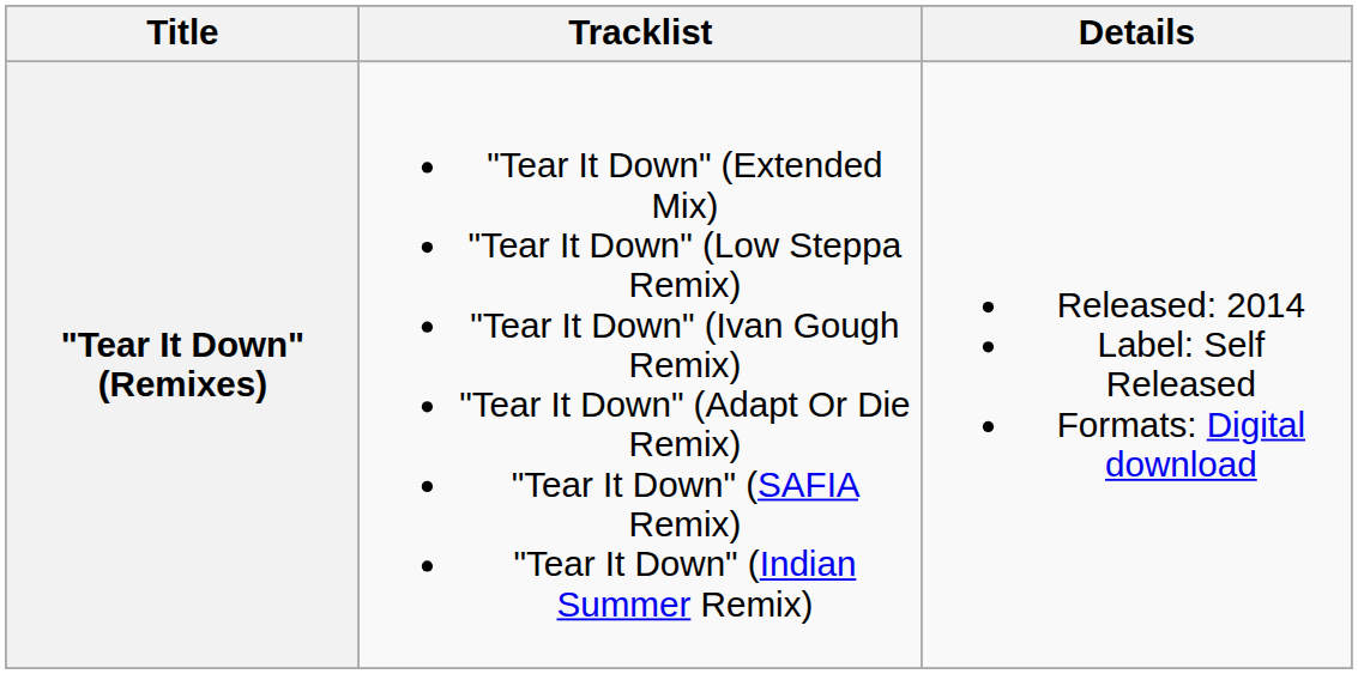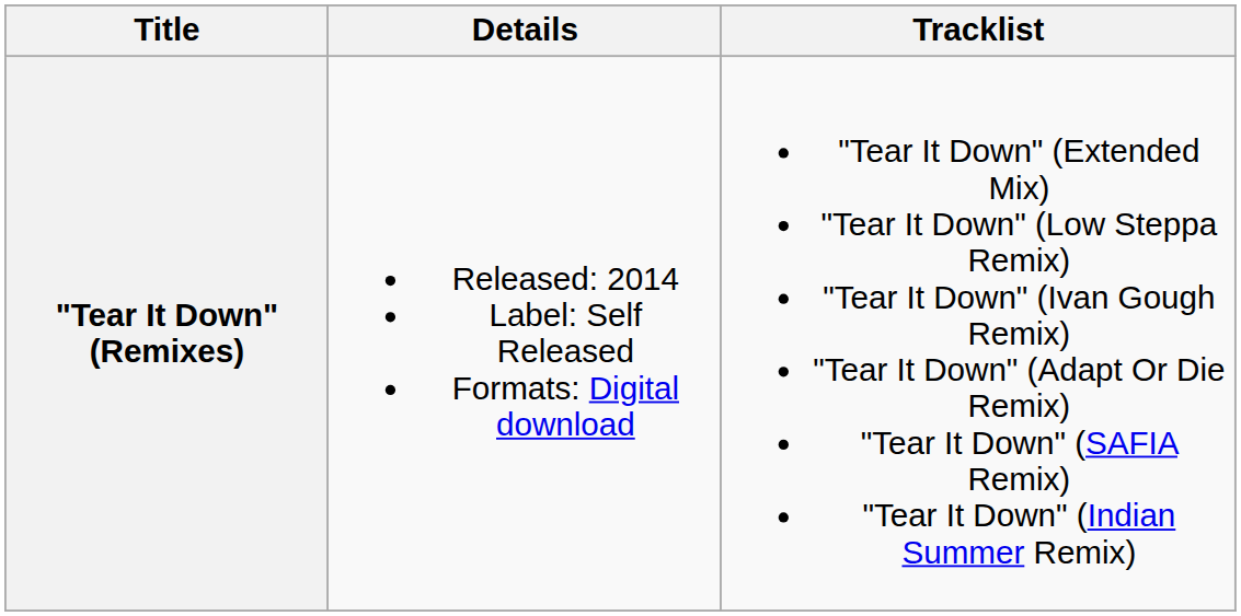 <table class="wikitable plainrowheaders" style="text-align:center;">
 <tr>
 <th scope="col">Title</th>
+<th scope="col">Details</th>
 <th scope="col">Tracklist</th>
-<th scope="col">Details</th>
 </tr>
 <tr>
 <th scope="row">"Tear It Down" (Remixes)</th>
+<td><br><ul><li>Released: 2014</li><li>Label: Self Released</li><li>Formats: <a href='#'>Digital download</a></li></ul></td>
 <td><br><ul><li>"Tear It Down" (Extended Mix)</li><li>"Tear It Down" (Low Steppa Remix)</li><li>"Tear It Down" (Ivan Gough Remix)</li><li>"Tear It Down" (Adapt Or Die Remix)</li><li>"Tear It Down" (<a href='#'>SAFIA</a> Remix)</li><li>"Tear It Down" (<a href='#'>Indian Summer</a> Remix)</li></ul></td>
-<td><br><ul><li>Released: 2014</li><li>Label: Self Released</li><li>Formats: <a href='#'>Digital download</a></li></ul></td>
 </tr>
 </table>
